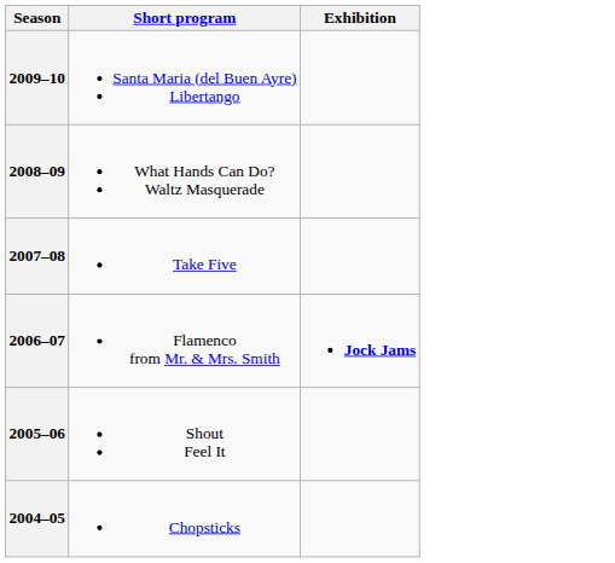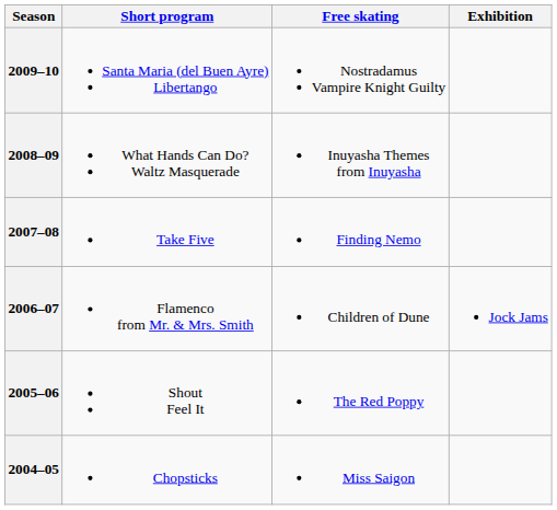 <table class=wikitable style=text-align:center>
 <tr>
 <th>Season</th>
 <th><a href='#'>Short program</a></th>
+<th><a href='#'>Free skating</a></th>
 <th>Exhibition</th>
 </tr>
 <tr>
 <th>2009–10 <br></th>
 <td><br><ul><li><a href='#'>Santa Maria (del Buen Ayre)</a> <br></li><li><a href='#'>Libertango</a> <br></li></ul></td>
+<td><br><ul><li>Nostradamus <br></li><li>Vampire Knight Guilty <br></li></ul></td>
 <td></td>
 </tr>
 <tr>
 <th>2008–09 <br></th>
 <td><br><ul><li>What Hands Can Do? <br></li><li>Waltz Masquerade  <br></li></ul></td>
+<td><br><ul><li>Inuyasha Themes <br> from <a href='#'>Inuyasha</a><br></li></ul></td>
 <td></td>
 </tr>
 <tr>
 <th>2007–08 <br></th>
 <td><br><ul><li><a href='#'>Take Five</a> <br></li></ul></td>
+<td><br><ul><li><a href='#'>Finding Nemo</a> <br></li></ul></td>
 <td></td>
 </tr>
 <tr>
 <th>2006–07 <br></th>
 <td><br><ul><li>Flamenco <br>from <a href='#'>Mr. & Mrs. Smith</a> <br></li></ul></td>
-<td><strong><br><ul><li><a href='#'>Jock Jams</a> <br></li></ul></strong></td>
+<td><br><ul><li>Children of Dune <br></li></ul></td>
+<td><br><ul><li><a href='#'>Jock Jams</a> <br></li></ul></td>
 </tr>
 <tr>
 <th>2005–06 <br></th>
 <td><br><ul><li>Shout</li><li>Feel It  <br></li></ul></td>
+<td><br><ul><li><a href='#'>The Red Poppy</a> <br></li></ul></td>
 <td></td>
 </tr>
 <tr>
 <th>2004–05</th>
 <td><br><ul><li><a href='#'>Chopsticks</a> <br></li></ul></td>
+<td><br><ul><li><a href='#'>Miss Saigon</a> <br></li></ul></td>
 <td></td>
 </tr>
 </table>
